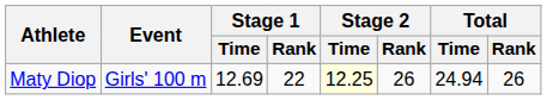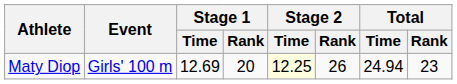 <table class=wikitable style="font-size:90%">
 <tr>
 <th rowspan="2">Athlete</th>
 <th rowspan="2">Event</th>
 <th colspan="2">Stage 1</th>
 <th colspan="2">Stage 2</th>
 <th colspan="2">Total</th>
 </tr>
 <tr style="font-size:95%">
 <th>Time</th>
 <th>Rank</th>
 <th>Time</th>
 <th>Rank</th>
 <th>Time</th>
 <th>Rank</th>
 </tr>
 <tr align=center>
 <td align=left><a href='#'>Maty Diop</a></td>
 <td align=left><a href='#'>Girls' 100 m</a></td>
 <td>12.69</td>
-<td>22</td>
+<td>20</td>
 <td style="background: lightyellow;">12.25</td>
 <td>26</td>
 <td>24.94</td>
-<td>26</td>
+<td>23</td>
 </tr>
 </table>
